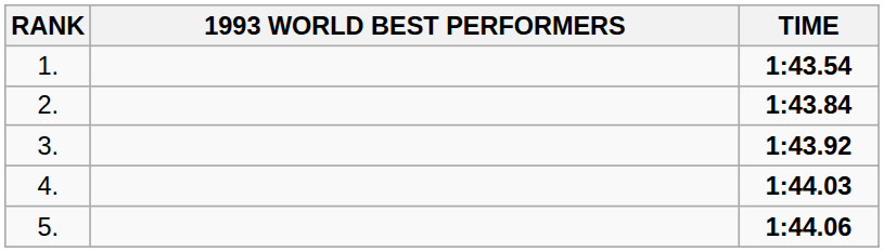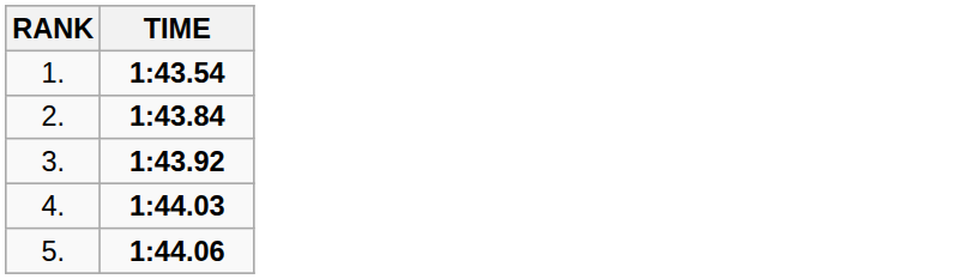 <table class="wikitable" style="border-collapse: collapse; font-size: 90%;">
 <tr>
 <th>RANK</th>
-<th align="center" style="width: 25em">1993 WORLD BEST PERFORMERS</th>
 <th align="center" style="width: 5em">TIME</th>
 </tr>
 <tr>
 <td align="center">1.</td>
-<td></td>
 <td align="center"><strong>1:43.54</strong></td>
 </tr>
 <tr>
 <td align="center">2.</td>
-<td></td>
 <td align="center"><strong>1:43.84</strong></td>
 </tr>
 <tr>
 <td align="center">3.</td>
-<td></td>
 <td align="center"><strong>1:43.92</strong></td>
 </tr>
 <tr>
 <td align="center">4.</td>
-<td></td>
 <td align="center"><strong>1:44.03</strong></td>
 </tr>
 <tr>
 <td align="center">5.</td>
-<td></td>
 <td align="center"><strong>1:44.06</strong></td>
 </tr>
 </table>
